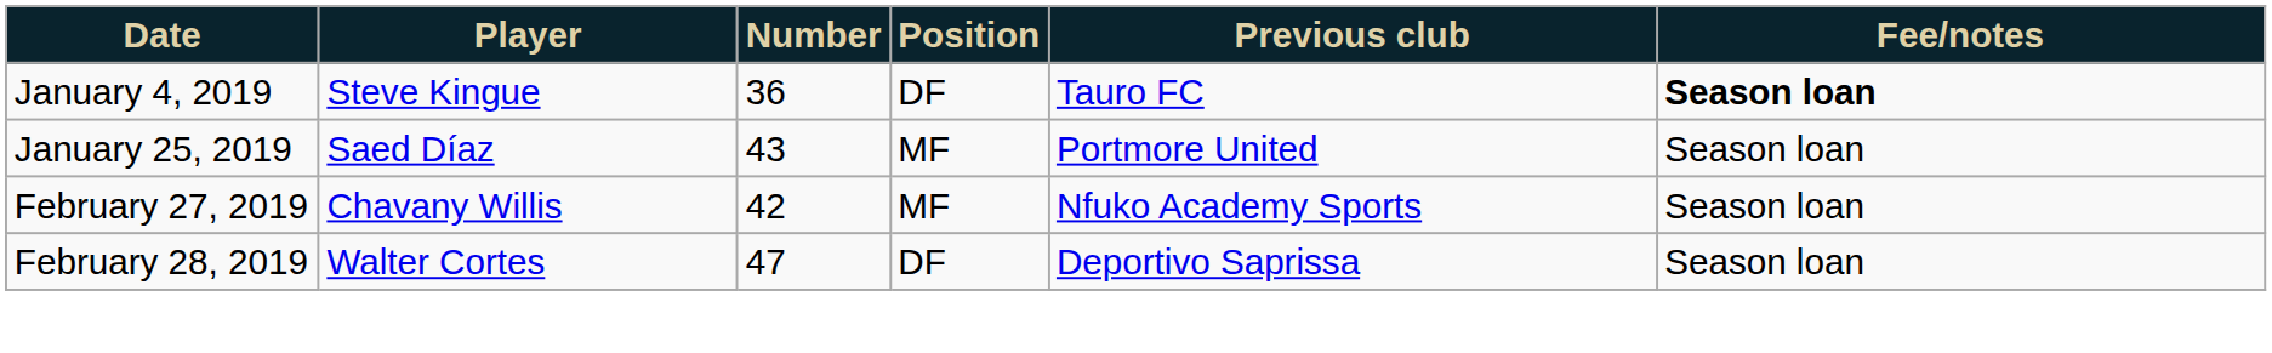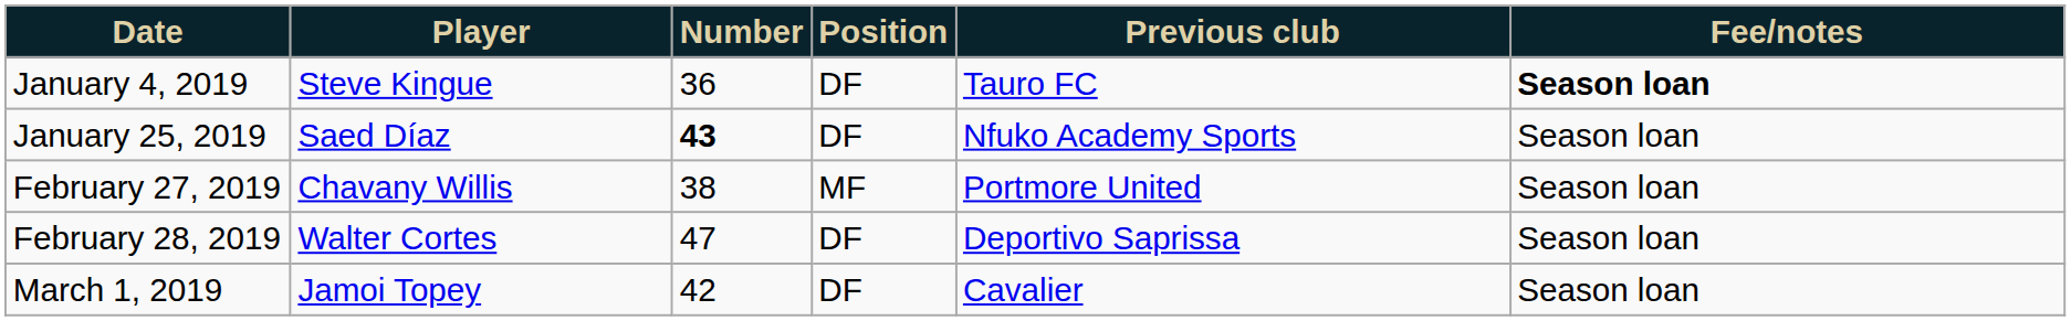 <table class="wikitable" style="text-align:left; font-size:95%;">
 <tr>
 <th style="background:#09232D; color:#DFD1A7; width:125px;">Date</th>
 <th style="background:#09232D; color:#DFD1A7; width:170px;">Player</th>
 <th style="background:#09232D; color:#DFD1A7; width:50px;">Number</th>
 <th style="background:#09232D; color:#DFD1A7; width:50px;">Position</th>
 <th style="background:#09232D; color:#DFD1A7; width:250px;">Previous club</th>
 <th style="background:#09232D; color:#DFD1A7; width:250px;">Fee/notes</th>
 </tr>
 <tr>
 <td>January 4, 2019</td>
 <td> <a href='#'>Steve Kingue</a></td>
 <td>36</td>
 <td>DF</td>
 <td> <a href='#'>Tauro FC</a></td>
 <td><strong>Season loan</strong></td>
 </tr>
 <tr>
 <td>January 25, 2019</td>
 <td> <a href='#'>Saed Díaz</a></td>
-<td>43</td>
-<td>MF</td>
-<td> <a href='#'>Portmore United</a></td>
+<td><strong>43</strong></td>
+<td>DF</td>
+<td> <a href='#'>Nfuko Academy Sports</a></td>
 <td>Season loan</td>
 </tr>
 <tr>
 <td>February 27, 2019</td>
 <td> <a href='#'>Chavany Willis</a></td>
-<td>42</td>
+<td>38</td>
 <td>MF</td>
-<td> <a href='#'>Nfuko Academy Sports</a></td>
+<td> <a href='#'>Portmore United</a></td>
 <td>Season loan</td>
 </tr>
 <tr>
 <td>February 28, 2019</td>
 <td> <a href='#'>Walter Cortes</a></td>
 <td>47</td>
 <td>DF</td>
 <td> <a href='#'>Deportivo Saprissa</a></td>
 <td>Season loan</td>
 </tr>
+<tr>
+<td>March 1, 2019</td>
+<td> <a href='#'>Jamoi Topey</a></td>
+<td>42</td>
+<td>DF</td>
+<td> <a href='#'>Cavalier</a></td>
+<td>Season loan</td>
+</tr>
 </table>
